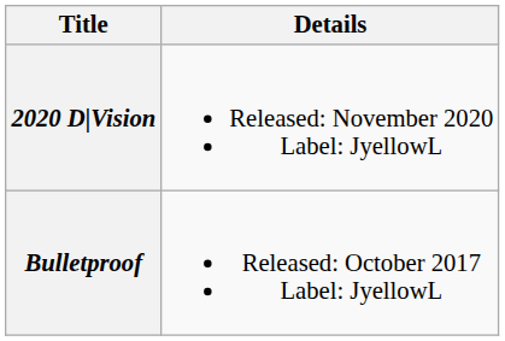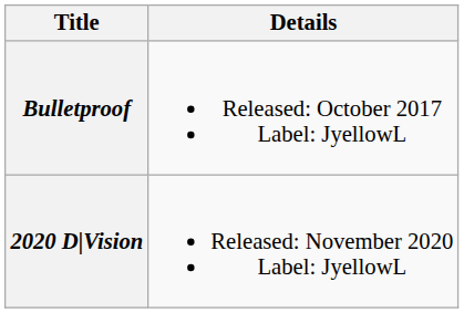 <table class="wikitable plainrowheaders" style="text-align:center;" border="1">
 <tr>
 <th>Title</th>
 <th>Details</th>
 </tr>
 <tr>
+<th scope="row"><em>Bulletproof</em></th>
+<td><br><ul><li>Released: October 2017</li><li>Label: JyellowL</li></ul></td>
+</tr>
+<tr>
 <th scope="row"><em>2020 D|Vision</em></th>
 <td><br><ul><li>Released: November 2020</li><li>Label: JyellowL</li></ul></td>
 </tr>
-<tr>
-<th scope="row"><em>Bulletproof</em></th>
-<td><br><ul><li>Released: October 2017</li><li>Label: JyellowL</li></ul></td>
-</tr>
 </table>
